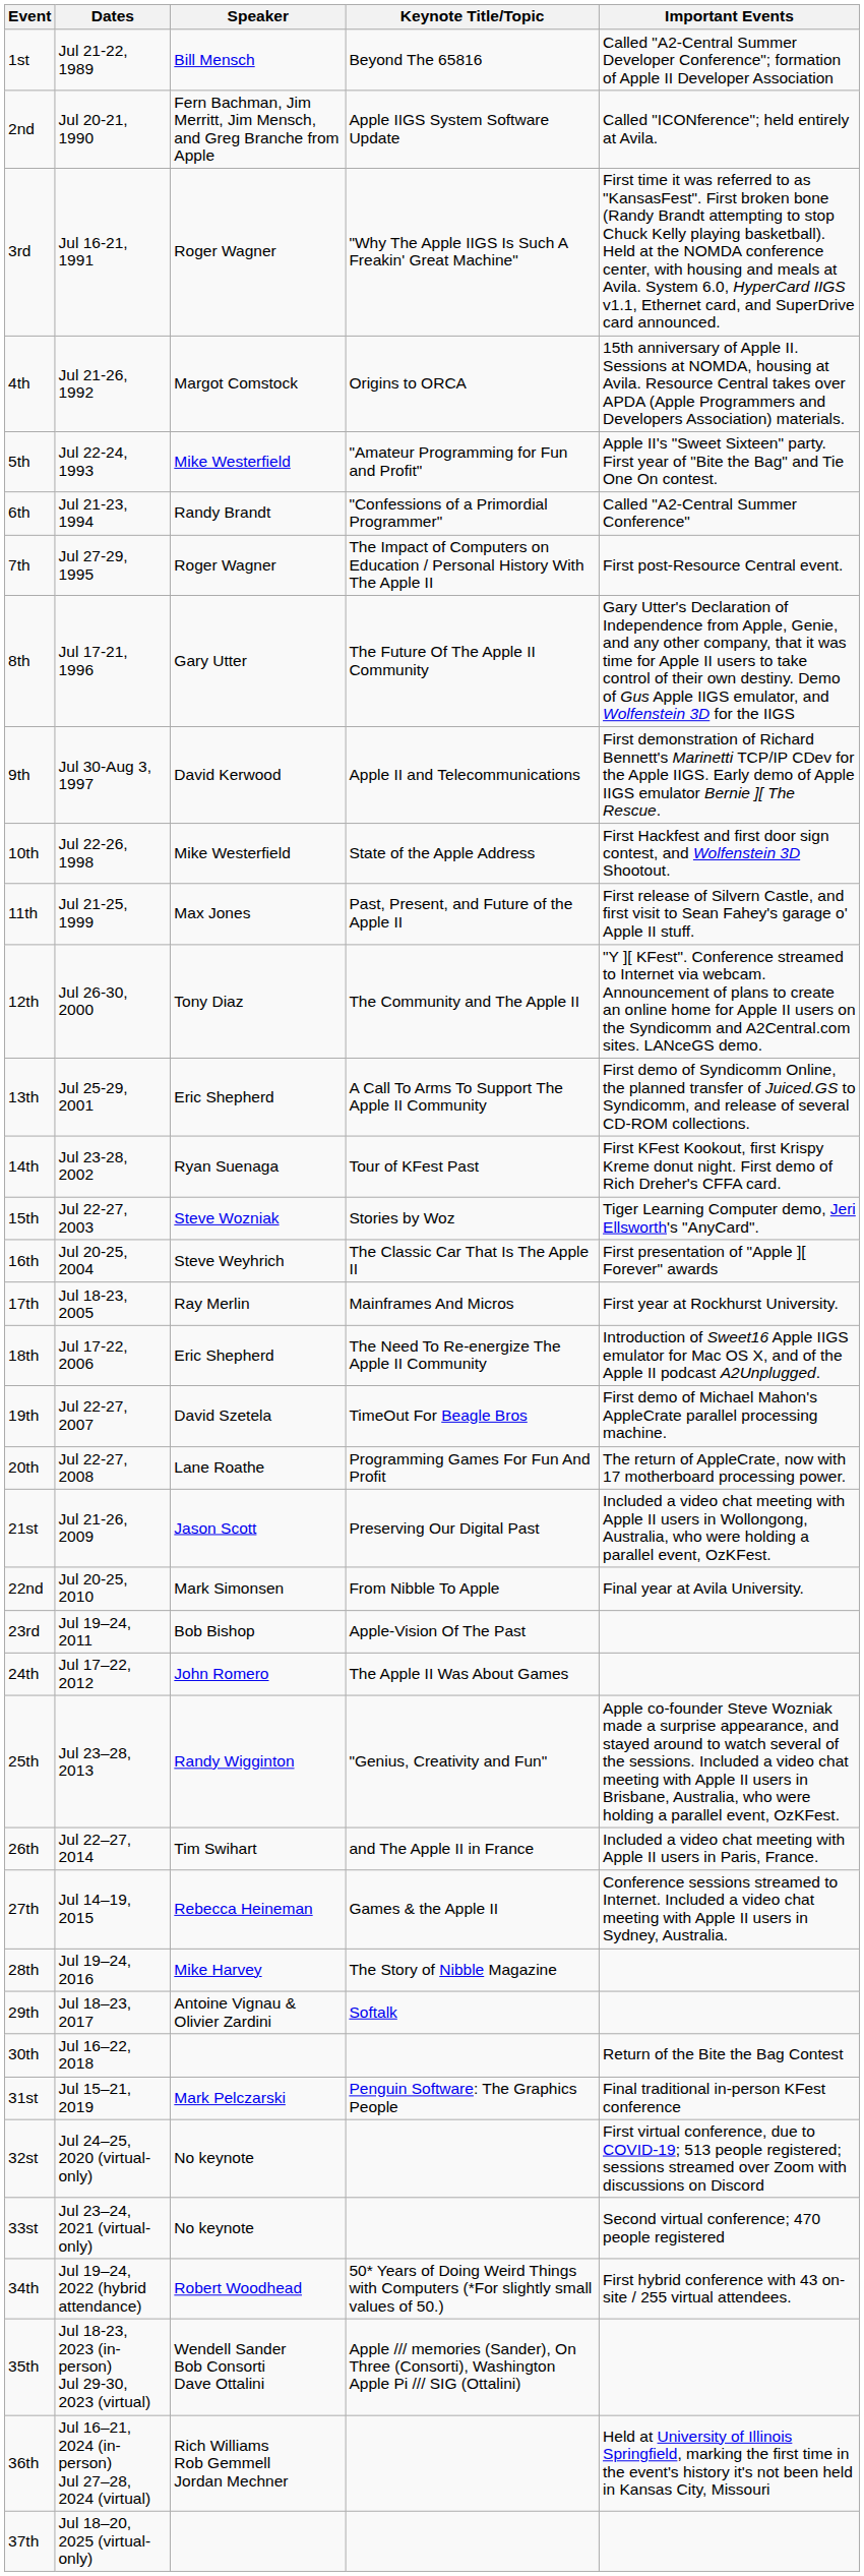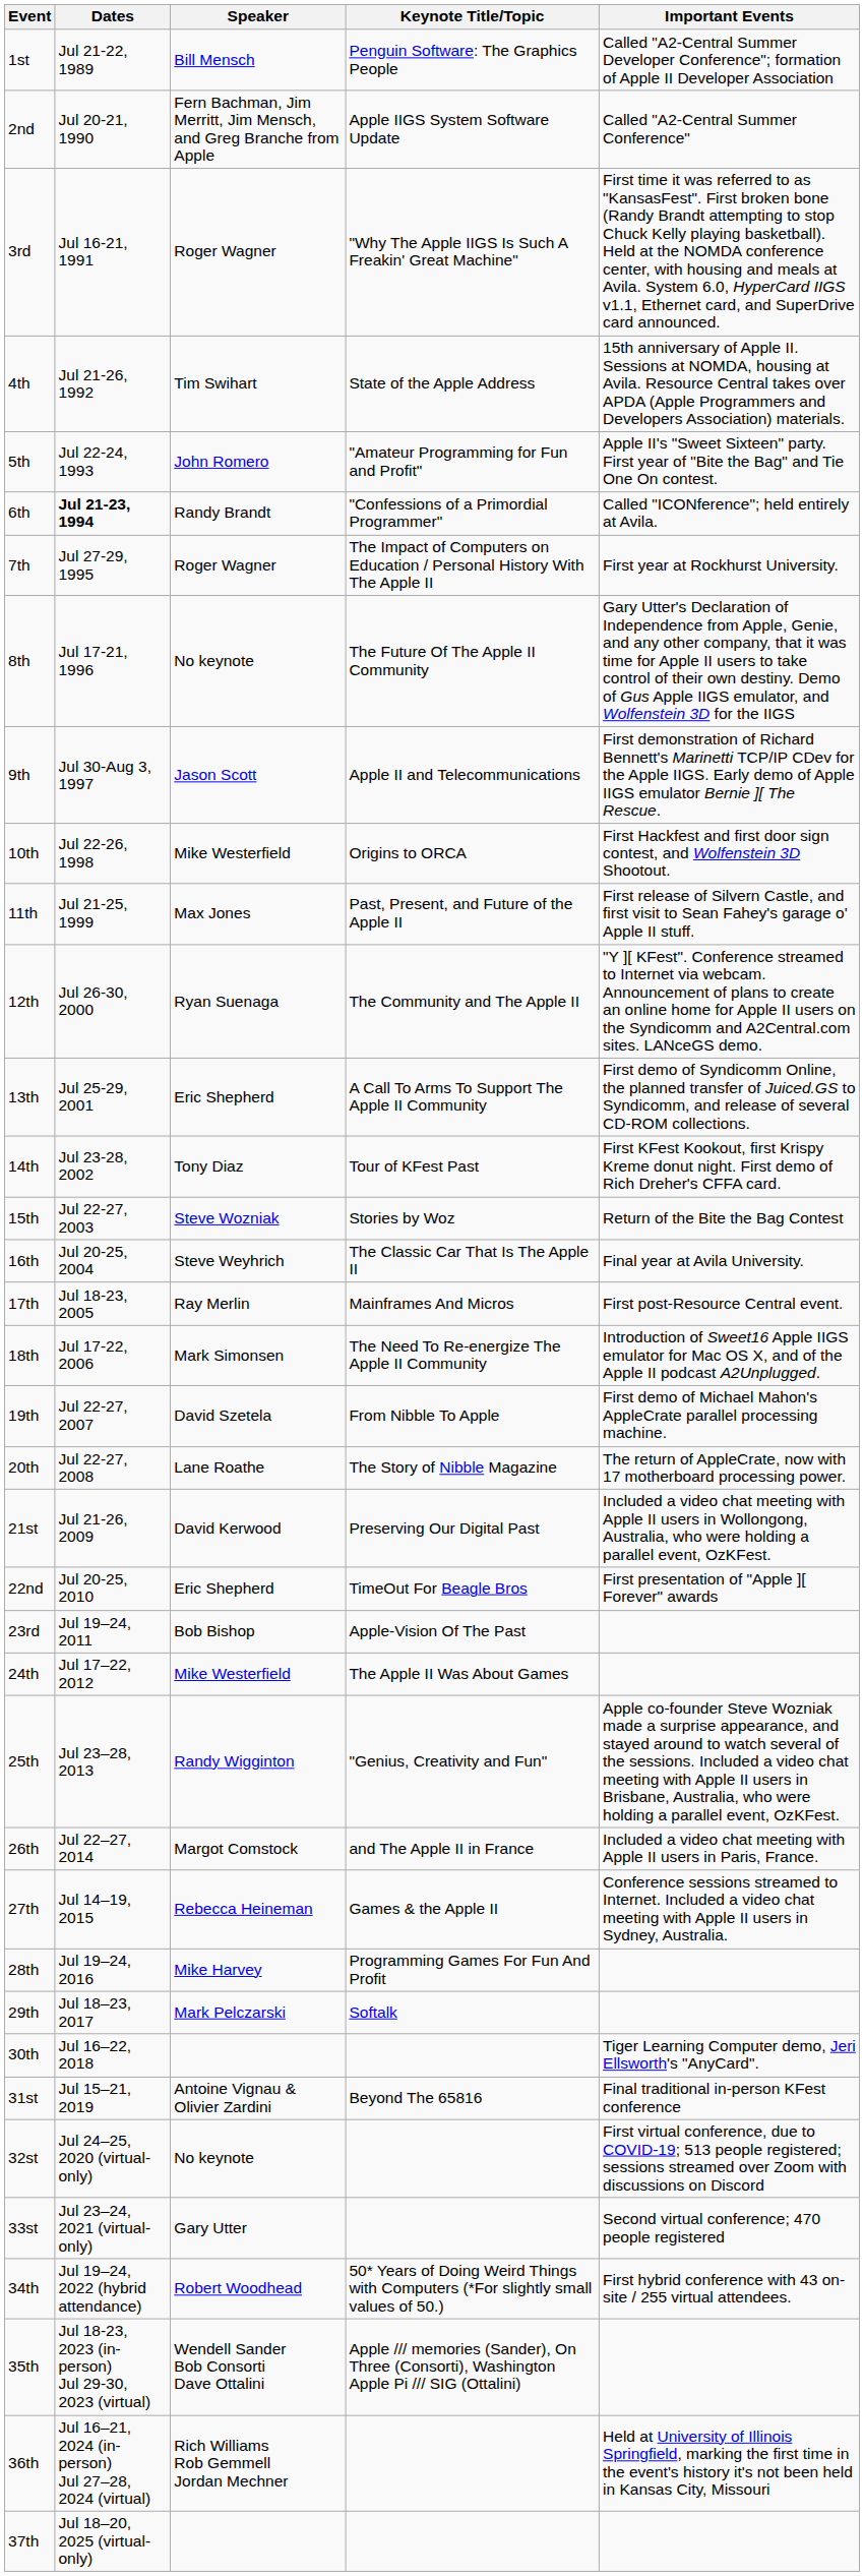 <table class="wikitable">
 <tr>
 <th scope="col" width="30">Event</th>
 <th scope="col" width="110">Dates</th>
 <th scope="col" width="170">Speaker</th>
 <th scope="col" width="250">Keynote Title/Topic</th>
 <th scope="col">Important Events</th>
 </tr>
 <tr>
 <td>1st</td>
 <td>Jul 21-22, 1989</td>
 <td><a href='#'>Bill Mensch</a></td>
-<td>Beyond The 65816</td>
+<td><a href='#'>Penguin Software</a>: The Graphics People</td>
 <td>Called "A2-Central Summer Developer Conference"; formation of Apple II Developer Association</td>
 </tr>
 <tr>
 <td>2nd</td>
 <td>Jul 20-21, 1990</td>
 <td>Fern Bachman, Jim Merritt, Jim Mensch, and Greg Branche from Apple</td>
 <td>Apple IIGS System Software Update</td>
-<td>Called "ICONference"; held entirely at Avila.</td>
+<td>Called "A2-Central Summer Conference"</td>
 </tr>
 <tr>
 <td>3rd</td>
 <td>Jul 16-21, 1991</td>
 <td>Roger Wagner</td>
 <td>"Why The Apple IIGS Is Such A Freakin' Great Machine"</td>
 <td>First time it was referred to as "KansasFest". First broken bone (Randy Brandt attempting to stop Chuck Kelly playing basketball). Held at the NOMDA conference center, with housing and meals at Avila. System 6.0, <em>HyperCard IIGS</em> v1.1, Ethernet card, and SuperDrive card announced.</td>
 </tr>
 <tr>
 <td>4th</td>
 <td>Jul 21-26, 1992</td>
-<td>Margot Comstock</td>
-<td>Origins to ORCA</td>
+<td>Tim Swihart</td>
+<td>State of the Apple Address</td>
 <td>15th anniversary of Apple II. Sessions at NOMDA, housing at Avila. Resource Central takes over APDA (Apple Programmers and Developers Association) materials.</td>
 </tr>
 <tr>
 <td>5th</td>
 <td>Jul 22-24, 1993</td>
-<td><a href='#'>Mike Westerfield</a></td>
+<td><a href='#'>John Romero</a></td>
 <td>"Amateur Programming for Fun and Profit"</td>
 <td>Apple II's "Sweet Sixteen" party. First year of "Bite the Bag" and Tie One On contest.</td>
 </tr>
 <tr>
 <td>6th</td>
-<td>Jul 21-23, 1994</td>
+<td><strong>Jul 21-23, 1994</strong></td>
 <td>Randy Brandt</td>
 <td>"Confessions of a Primordial Programmer"</td>
-<td>Called "A2-Central Summer Conference"</td>
+<td>Called "ICONference"; held entirely at Avila.</td>
 </tr>
 <tr>
 <td>7th</td>
 <td>Jul 27-29, 1995</td>
 <td>Roger Wagner</td>
 <td>The Impact of Computers on Education / Personal History With The Apple II</td>
-<td>First post-Resource Central event.</td>
+<td>First year at Rockhurst University.</td>
 </tr>
 <tr>
 <td>8th</td>
 <td>Jul 17-21, 1996</td>
-<td>Gary Utter</td>
+<td>No keynote</td>
 <td>The Future Of The Apple II Community</td>
 <td>Gary Utter's Declaration of Independence from Apple, Genie, and any other company, that it was time for Apple II users to take control of their own destiny. Demo of <em>Gus</em> Apple IIGS emulator, and <em><a href='#'>Wolfenstein 3D</a></em> for the IIGS</td>
 </tr>
 <tr>
 <td>9th</td>
 <td>Jul 30-Aug 3, 1997</td>
-<td>David Kerwood</td>
+<td><a href='#'>Jason Scott</a></td>
 <td>Apple II and Telecommunications</td>
 <td>First demonstration of Richard Bennett's <em>Marinetti</em> TCP/IP CDev for the Apple IIGS. Early demo of Apple IIGS emulator <em>Bernie ][ The Rescue</em>.</td>
 </tr>
 <tr>
 <td>10th</td>
 <td>Jul 22-26, 1998</td>
 <td>Mike Westerfield</td>
-<td>State of the Apple Address</td>
+<td>Origins to ORCA</td>
 <td>First Hackfest and first door sign contest, and <em><a href='#'>Wolfenstein 3D</a></em> Shootout.</td>
 </tr>
 <tr>
 <td>11th</td>
 <td>Jul 21-25, 1999</td>
 <td>Max Jones</td>
 <td>Past, Present, and Future of the Apple II</td>
 <td>First release of Silvern Castle, and first visit to Sean Fahey's garage o' Apple II stuff.</td>
 </tr>
 <tr>
 <td>12th</td>
 <td>Jul 26-30, 2000</td>
-<td>Tony Diaz</td>
+<td>Ryan Suenaga</td>
 <td>The Community and The Apple II</td>
 <td>"Y ][ KFest". Conference streamed to Internet via webcam. Announcement of plans to create an online home for Apple II users on the Syndicomm and A2Central.com sites. LANceGS demo.</td>
 </tr>
 <tr>
 <td>13th</td>
 <td>Jul 25-29, 2001</td>
 <td>Eric Shepherd</td>
 <td>A Call To Arms To Support The Apple II Community</td>
 <td>First demo of Syndicomm Online, the planned transfer of <em>Juiced.GS</em> to Syndicomm, and release of several CD-ROM collections.</td>
 </tr>
 <tr>
 <td>14th</td>
 <td>Jul 23-28, 2002</td>
-<td>Ryan Suenaga</td>
+<td>Tony Diaz</td>
 <td>Tour of KFest Past</td>
 <td>First KFest Kookout, first Krispy Kreme donut night. First demo of Rich Dreher's CFFA card.</td>
 </tr>
 <tr>
 <td>15th</td>
 <td>Jul 22-27, 2003</td>
 <td><a href='#'>Steve Wozniak</a></td>
 <td>Stories by Woz</td>
-<td>Tiger Learning Computer demo, <a href='#'>Jeri Ellsworth</a>'s "AnyCard".</td>
+<td>Return of the Bite the Bag Contest</td>
 </tr>
 <tr>
 <td>16th</td>
 <td>Jul 20-25, 2004</td>
 <td>Steve Weyhrich</td>
 <td>The Classic Car That Is The Apple II</td>
-<td>First presentation of "Apple ][ Forever" awards</td>
+<td>Final year at Avila University.</td>
 </tr>
 <tr>
 <td>17th</td>
 <td>Jul 18-23, 2005</td>
 <td>Ray Merlin</td>
 <td>Mainframes And Micros</td>
-<td>First year at Rockhurst University.</td>
+<td>First post-Resource Central event.</td>
 </tr>
 <tr>
 <td>18th</td>
 <td>Jul 17-22, 2006</td>
-<td>Eric Shepherd</td>
+<td>Mark Simonsen</td>
 <td>The Need To Re-energize The Apple II Community</td>
 <td>Introduction of <em>Sweet16</em> Apple IIGS emulator for Mac OS X, and of the Apple II podcast <em>A2Unplugged</em>.</td>
 </tr>
 <tr>
 <td>19th</td>
 <td>Jul 22-27, 2007</td>
 <td>David Szetela</td>
-<td>TimeOut For <a href='#'>Beagle Bros</a></td>
+<td>From Nibble To Apple</td>
 <td>First demo of Michael Mahon's AppleCrate parallel processing machine.</td>
 </tr>
 <tr>
 <td>20th</td>
 <td>Jul 22-27, 2008</td>
 <td>Lane Roathe</td>
-<td>Programming Games For Fun And Profit</td>
+<td>The Story of <a href='#'>Nibble</a> Magazine</td>
 <td>The return of AppleCrate, now with 17 motherboard processing power.</td>
 </tr>
 <tr>
 <td>21st</td>
 <td>Jul 21-26, 2009</td>
-<td><a href='#'>Jason Scott</a></td>
+<td>David Kerwood</td>
 <td>Preserving Our Digital Past</td>
 <td>Included a video chat meeting with Apple II users in Wollongong, Australia, who were holding a parallel event, OzKFest.</td>
 </tr>
 <tr>
 <td>22nd</td>
 <td>Jul 20-25, 2010</td>
-<td>Mark Simonsen</td>
-<td>From Nibble To Apple</td>
-<td>Final year at Avila University.</td>
+<td>Eric Shepherd</td>
+<td>TimeOut For <a href='#'>Beagle Bros</a></td>
+<td>First presentation of "Apple ][ Forever" awards</td>
 </tr>
 <tr>
 <td>23rd</td>
 <td>Jul 19–24, 2011</td>
 <td>Bob Bishop</td>
 <td>Apple-Vision Of The Past</td>
 <td></td>
 </tr>
 <tr>
 <td>24th</td>
 <td>Jul 17–22, 2012</td>
-<td><a href='#'>John Romero</a></td>
+<td><a href='#'>Mike Westerfield</a></td>
 <td>The Apple II Was About Games</td>
 <td></td>
 </tr>
 <tr>
 <td>25th</td>
 <td>Jul 23–28, 2013</td>
 <td><a href='#'>Randy Wigginton</a></td>
 <td>"Genius, Creativity and Fun"</td>
 <td>Apple co-founder Steve Wozniak made a surprise appearance, and stayed around to watch several of the sessions. Included a video chat meeting with Apple II users in Brisbane, Australia, who were holding a parallel event, OzKFest.</td>
 </tr>
 <tr>
 <td>26th</td>
 <td>Jul 22–27, 2014</td>
-<td>Tim Swihart</td>
+<td>Margot Comstock</td>
 <td> and The Apple II in France</td>
 <td>Included a video chat meeting with Apple II users in Paris, France.</td>
 </tr>
 <tr>
 <td>27th</td>
 <td>Jul 14–19, 2015</td>
 <td><a href='#'>Rebecca Heineman</a></td>
 <td>Games & the Apple II</td>
 <td>Conference sessions streamed to Internet. Included a video chat meeting with Apple II users in Sydney, Australia.</td>
 </tr>
 <tr>
 <td>28th</td>
 <td>Jul 19–24, 2016</td>
 <td><a href='#'>Mike Harvey</a></td>
-<td>The Story of <a href='#'>Nibble</a> Magazine</td>
+<td>Programming Games For Fun And Profit</td>
 <td></td>
 </tr>
 <tr>
 <td>29th</td>
 <td>Jul 18–23, 2017</td>
-<td>Antoine Vignau & Olivier Zardini</td>
+<td><a href='#'>Mark Pelczarski</a></td>
 <td><a href='#'>Softalk</a></td>
 <td></td>
 </tr>
 <tr>
 <td>30th</td>
 <td>Jul 16–22, 2018</td>
 <td></td>
 <td></td>
-<td>Return of the Bite the Bag Contest</td>
+<td>Tiger Learning Computer demo, <a href='#'>Jeri Ellsworth</a>'s "AnyCard".</td>
 </tr>
 <tr>
 <td>31st</td>
 <td>Jul 15–21, 2019</td>
-<td><a href='#'>Mark Pelczarski</a></td>
-<td><a href='#'>Penguin Software</a>: The Graphics People</td>
+<td>Antoine Vignau & Olivier Zardini</td>
+<td>Beyond The 65816</td>
 <td>Final traditional in-person KFest conference</td>
 </tr>
 <tr>
 <td>32st</td>
 <td>Jul 24–25, 2020 (virtual-only)</td>
 <td>No keynote</td>
 <td></td>
 <td>First virtual conference, due to <a href='#'>COVID-19</a>; 513 people registered; sessions streamed over Zoom with discussions on Discord</td>
 </tr>
 <tr>
 <td>33st</td>
 <td>Jul 23–24, 2021 (virtual-only)</td>
-<td>No keynote</td>
+<td>Gary Utter</td>
 <td></td>
 <td>Second virtual conference; 470 people registered</td>
 </tr>
 <tr>
 <td>34th</td>
 <td>Jul 19–24, 2022 (hybrid attendance)</td>
 <td><a href='#'>Robert Woodhead</a></td>
 <td>50* Years of Doing Weird Things with Computers (*For slightly small values of 50.)</td>
 <td>First hybrid conference with 43 on-site / 255 virtual attendees.</td>
 </tr>
 <tr>
 <td>35th</td>
 <td>Jul 18-23, 2023 (in-person)<br>Jul 29-30, 2023 (virtual)</td>
 <td>Wendell Sander<br>Bob Consorti<br>Dave Ottalini</td>
 <td>Apple /// memories (Sander), On Three (Consorti), Washington Apple Pi /// SIG (Ottalini)</td>
 <td></td>
 </tr>
 <tr>
 <td>36th</td>
 <td>Jul 16–21, 2024 (in-person)<br>Jul 27–28, 2024 (virtual)</td>
 <td>Rich Williams<br>Rob Gemmell<br>Jordan Mechner</td>
 <td></td>
 <td>Held at <a href='#'>University of Illinois Springfield</a>, marking the first time in the event's history it's not been held in Kansas City, Missouri</td>
 </tr>
 <tr>
 <td>37th</td>
 <td>Jul 18–20, 2025 (virtual-only)</td>
 <td></td>
 <td></td>
 <td></td>
 </tr>
 </table>
